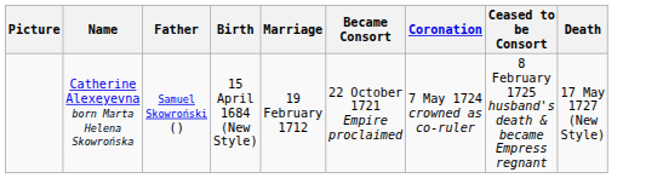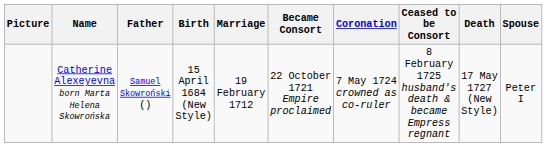 <table width=95% class="wikitable">
 <tr>
 <th width = "8%">Picture</th>
 <th width = "10%">Name</th>
 <th width = "9%">Father</th>
 <th width = "10%">Birth</th>
 <th width = "8%">Marriage</th>
 <th width = "8%">Became Consort</th>
 <th width = "7%"><a href='#'>Coronation</a></th>
 <th width = "8%">Ceased to be Consort</th>
 <th width = "8%">Death</th>
+<th width = "6%">Spouse</th>
 </tr>
 <tr>
 <td align="center"></td>
 <td align="center"><a href='#'>Catherine Alexeyevna</a><br><small><em>born Marta Helena Skowrońska</em></small></td>
 <td align="center"><small><a href='#'>Samuel Skowroński</a></small><br>()</td>
 <td align="center">15 April 1684 (New Style)</td>
 <td align="center">19 February 1712</td>
 <td align="center">22 October 1721<br><em>Empire proclaimed</em></td>
 <td align="center">7 May 1724<br><em>crowned as co-ruler</em></td>
 <td align="center">8 February 1725<br><em>husband's death & became Empress regnant</em></td>
 <td align="center">17 May 1727 (New Style)</td>
+<td align="center">Peter I</td>
 </tr>
 </table>
